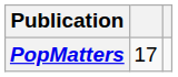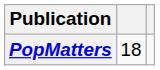 <table class="wikitable plainrowheaders">
 <tr>
 <th scope="col">Publication</th>
 <th scope="col"></th>
 <th scope="col"></th>
 </tr>
 <tr>
 <th scope="row"><em><a href='#'>PopMatters</a></em></th>
-<td>17</td>
+<td>18</td>
 <td></td>
 </tr>
 </table>
